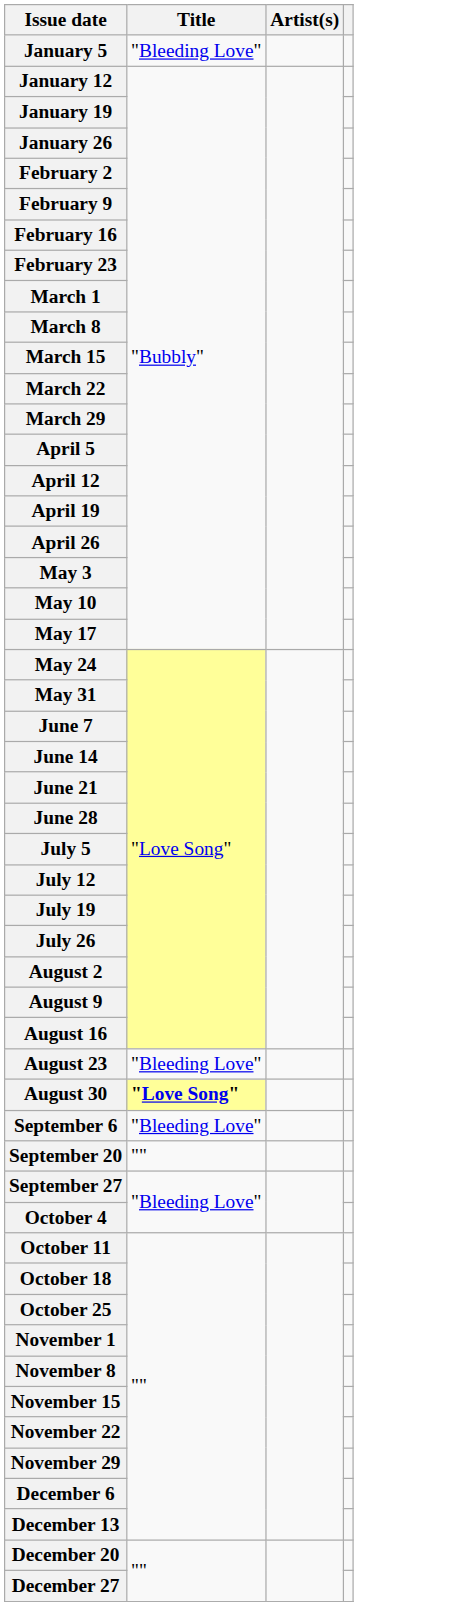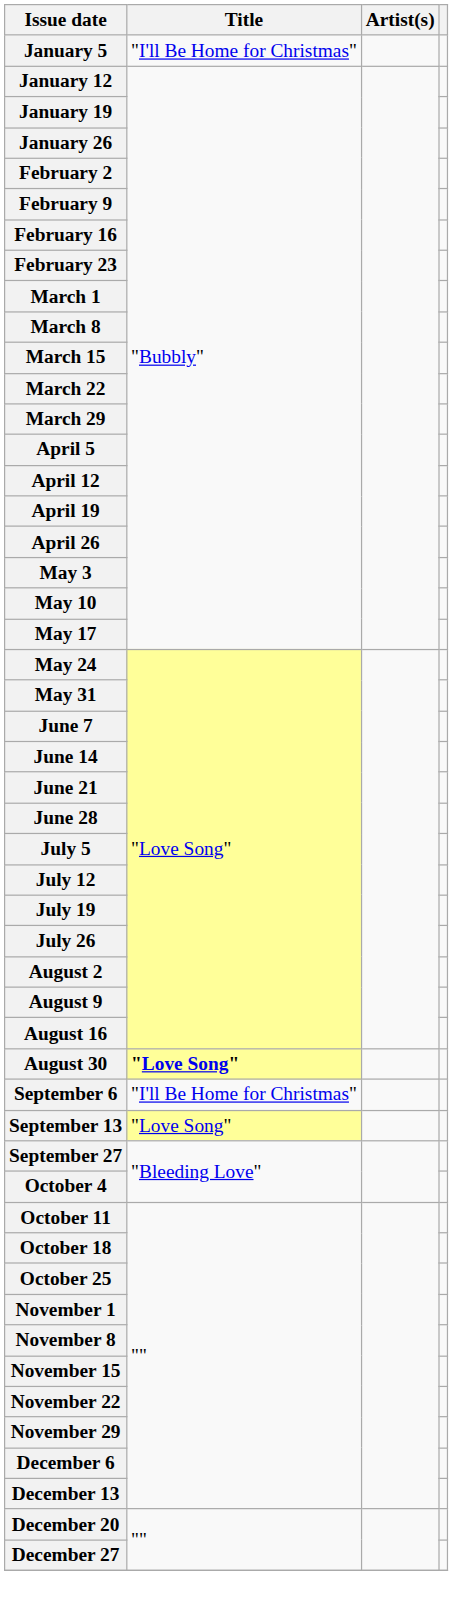 <table class="wikitable sortable plainrowheaders">
 <tr>
 <th scope=col>Issue date</th>
 <th scope=col>Title</th>
 <th scope=col>Artist(s)</th>
 <th scope=col class=unsortable></th>
 </tr>
 <tr>
 <th scope=row>January 5</th>
-<td>"<a href='#'>Bleeding Love</a>"</td>
+<td>"<a href='#'>I'll Be Home for Christmas</a>"</td>
 <td></td>
 <td align=center></td>
 </tr>
 <tr>
 <th scope=row>January 12</th>
 <td rowspan="19">"<a href='#'>Bubbly</a>"</td>
 <td rowspan="19"></td>
 <td align=center></td>
 </tr>
 <tr>
 <th scope=row>January 19</th>
 <td align=center></td>
 </tr>
 <tr>
 <th scope=row>January 26</th>
 <td align=center></td>
 </tr>
 <tr>
 <th scope=row>February 2</th>
 <td align=center></td>
 </tr>
 <tr>
 <th scope=row>February 9</th>
 <td align=center></td>
 </tr>
 <tr>
 <th scope=row>February 16</th>
 <td align=center></td>
 </tr>
 <tr>
 <th scope=row>February 23</th>
 <td align=center></td>
 </tr>
 <tr>
 <th scope=row>March 1</th>
 <td align=center></td>
 </tr>
 <tr>
 <th scope=row>March 8</th>
 <td align=center></td>
 </tr>
 <tr>
 <th scope=row>March 15</th>
 <td align=center></td>
 </tr>
 <tr>
 <th scope=row>March 22</th>
 <td align=center></td>
 </tr>
 <tr>
 <th scope=row>March 29</th>
 <td align=center></td>
 </tr>
 <tr>
 <th scope=row>April 5</th>
 <td align=center></td>
 </tr>
 <tr>
 <th scope=row>April 12</th>
 <td align=center></td>
 </tr>
 <tr>
 <th scope=row>April 19</th>
 <td align=center></td>
 </tr>
 <tr>
 <th scope=row>April 26</th>
 <td align=center></td>
 </tr>
 <tr>
 <th scope=row>May 3</th>
 <td align=center></td>
 </tr>
 <tr>
 <th scope=row>May 10</th>
 <td align=center></td>
 </tr>
 <tr>
 <th scope=row>May 17</th>
 <td align=center></td>
 </tr>
 <tr>
 <th scope=row>May 24</th>
 <td bgcolor=#FFFF99 rowspan="13">"<a href='#'>Love Song</a>" </td>
 <td rowspan="13"></td>
 <td align=center></td>
 </tr>
 <tr>
 <th scope=row>May 31</th>
 <td align=center></td>
 </tr>
 <tr>
 <th scope=row>June 7</th>
 <td align=center></td>
 </tr>
 <tr>
 <th scope=row>June 14</th>
 <td align=center></td>
 </tr>
 <tr>
 <th scope=row>June 21</th>
 <td align=center></td>
 </tr>
 <tr>
 <th scope=row>June 28</th>
 <td align=center></td>
 </tr>
 <tr>
 <th scope=row>July 5</th>
 <td align=center></td>
 </tr>
 <tr>
 <th scope=row>July 12</th>
 <td align=center></td>
 </tr>
 <tr>
 <th scope=row>July 19</th>
 <td align=center></td>
 </tr>
 <tr>
 <th scope=row>July 26</th>
 <td align=center></td>
 </tr>
 <tr>
 <th scope=row>August 2</th>
 <td align=center></td>
 </tr>
 <tr>
 <th scope=row>August 9</th>
 <td align=center></td>
 </tr>
 <tr>
 <th scope=row>August 16</th>
 <td align=center></td>
 </tr>
 <tr>
-<th scope=row>August 23</th>
-<td>"<a href='#'>Bleeding Love</a>"</td>
-<td></td>
-<td align=center></td>
-</tr>
-<tr>
 <th scope=row>August 30</th>
 <td bgcolor=#FFFF99 rowspan="1"><strong>"<a href='#'>Love Song</a>" </strong></td>
 <td></td>
 <td align=center></td>
 </tr>
 <tr>
 <th scope=row>September 6</th>
-<td>"<a href='#'>Bleeding Love</a>"</td>
+<td>"<a href='#'>I'll Be Home for Christmas</a>"</td>
 <td></td>
 <td align=center></td>
 </tr>
 <tr>
-<th scope=row>September 20</th>
-<td>""</td>
+<th scope=row>September 13</th>
+<td bgcolor=#FFFF99 rowspan="1">"<a href='#'>Love Song</a>" </td>
 <td></td>
 <td align=center></td>
 </tr>
 <tr>
 <th scope=row>September 27</th>
 <td rowspan="2">"<a href='#'>Bleeding Love</a>"</td>
 <td rowspan="2"></td>
 <td align=center></td>
 </tr>
 <tr>
 <th scope=row>October 4</th>
 <td align=center></td>
 </tr>
 <tr>
 <th scope=row>October 11</th>
 <td rowspan="10">""</td>
 <td rowspan="10"></td>
 <td align=center></td>
 </tr>
 <tr>
 <th scope=row>October 18</th>
 <td align=center></td>
 </tr>
 <tr>
 <th scope=row>October 25</th>
 <td align=center></td>
 </tr>
 <tr>
 <th scope=row>November 1</th>
 <td align=center></td>
 </tr>
 <tr>
 <th scope=row>November 8</th>
 <td align=center></td>
 </tr>
 <tr>
 <th scope=row>November 15</th>
 <td align=center></td>
 </tr>
 <tr>
 <th scope=row>November 22</th>
 <td align=center></td>
 </tr>
 <tr>
 <th scope=row>November 29</th>
 <td align=center></td>
 </tr>
 <tr>
 <th scope=row>December 6</th>
 <td align=center></td>
 </tr>
 <tr>
 <th scope=row>December 13</th>
 <td align=center></td>
 </tr>
 <tr>
 <th scope=row>December 20</th>
 <td rowspan="2">""</td>
 <td rowspan="2"></td>
 <td align=center></td>
 </tr>
 <tr>
 <th scope=row>December 27</th>
 <td align=center></td>
 </tr>
 <tr>
 </tr>
 </table>
